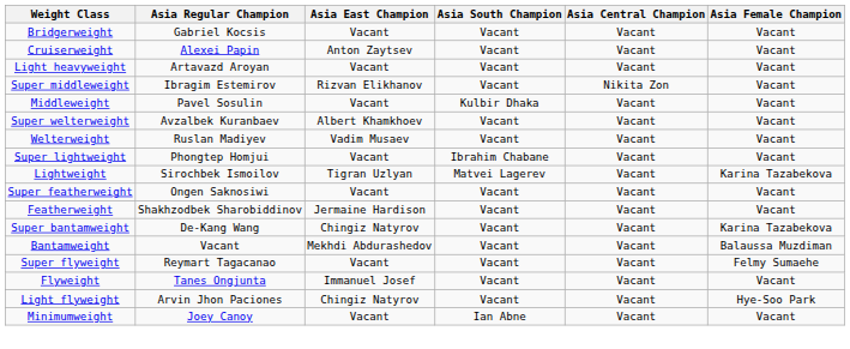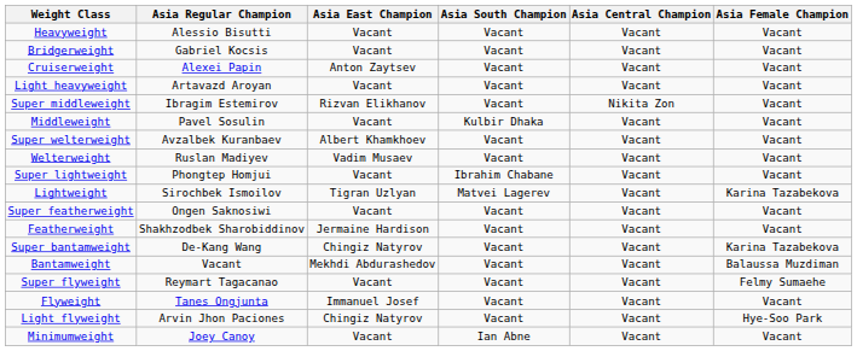 <table class="wikitable">
 <tr>
 <th style="text-align: center;">Weight Class</th>
 <th style="text-align: center;">Asia Regular Champion</th>
 <th style="text-align: center;">Asia East Champion</th>
 <th style="text-align: center;">Asia South Champion</th>
 <th style="text-align: center;">Asia Central Champion</th>
 <th style="text-align: center;">Asia Female Champion</th>
+</tr>
+<tr>
+<td style="text-align: center;"><a href='#'>Heavyweight</a></td>
+<td style="text-align: center;">Alessio Bisutti</td>
+<td style="text-align: center;">Vacant</td>
+<td style="text-align: center;">Vacant</td>
+<td style="text-align: center;">Vacant</td>
+<td style="text-align: center;">Vacant</td>
 </tr>
 <tr>
 <td style="text-align: center;"><a href='#'>Bridgerweight</a></td>
 <td style="text-align: center;">Gabriel Kocsis</td>
 <td style="text-align: center;">Vacant</td>
 <td style="text-align: center;">Vacant</td>
 <td style="text-align: center;">Vacant</td>
 <td style="text-align: center;">Vacant</td>
 </tr>
 <tr>
 <td style="text-align: center;"><a href='#'>Cruiserweight</a></td>
 <td style="text-align: center;"><a href='#'>Alexei Papin</a></td>
 <td style="text-align: center;">Anton Zaytsev</td>
 <td style="text-align: center;">Vacant</td>
 <td style="text-align: center;">Vacant</td>
 <td style="text-align: center;">Vacant</td>
 </tr>
 <tr>
 <td style="text-align: center;"><a href='#'>Light heavyweight</a></td>
 <td style="text-align: center;">Artavazd Aroyan</td>
 <td style="text-align: center;">Vacant</td>
 <td style="text-align: center;">Vacant</td>
 <td style="text-align: center;">Vacant</td>
 <td style="text-align: center;">Vacant</td>
 </tr>
 <tr>
 <td style="text-align: center;"><a href='#'>Super middleweight</a></td>
 <td style="text-align: center;">Ibragim Estemirov</td>
 <td style="text-align: center;">Rizvan Elikhanov</td>
 <td style="text-align: center;">Vacant</td>
 <td style="text-align: center;">Nikita Zon</td>
 <td style="text-align: center;">Vacant</td>
 </tr>
 <tr>
 <td style="text-align: center;"><a href='#'>Middleweight</a></td>
 <td style="text-align: center;">Pavel Sosulin</td>
 <td style="text-align: center;">Vacant</td>
 <td style="text-align: center;">Kulbir Dhaka</td>
 <td style="text-align: center;">Vacant</td>
 <td style="text-align: center;">Vacant</td>
 </tr>
 <tr>
 <td style="text-align: center;"><a href='#'>Super welterweight</a></td>
 <td style="text-align: center;">Avzalbek Kuranbaev</td>
 <td style="text-align: center;">Albert Khamkhoev</td>
 <td style="text-align: center;">Vacant</td>
 <td style="text-align: center;">Vacant</td>
 <td style="text-align: center;">Vacant</td>
 </tr>
 <tr>
 <td style="text-align: center;"><a href='#'>Welterweight</a></td>
 <td style="text-align: center;">Ruslan Madiyev</td>
 <td style="text-align: center;">Vadim Musaev</td>
 <td style="text-align: center;">Vacant</td>
 <td style="text-align: center;">Vacant</td>
 <td style="text-align: center;">Vacant</td>
 </tr>
 <tr>
 <td style="text-align: center;"><a href='#'>Super lightweight</a></td>
 <td style="text-align: center;">Phongtep Homjui</td>
 <td style="text-align: center;">Vacant</td>
 <td style="text-align: center;">Ibrahim Chabane</td>
 <td style="text-align: center;">Vacant</td>
 <td style="text-align: center;">Vacant</td>
 </tr>
 <tr>
 <td style="text-align: center;"><a href='#'>Lightweight</a></td>
 <td style="text-align: center;">Sirochbek Ismoilov</td>
 <td style="text-align: center;">Tigran Uzlyan</td>
 <td style="text-align: center;">Matvei Lagerev</td>
 <td style="text-align: center;">Vacant</td>
 <td style="text-align: center;">Karina Tazabekova</td>
 </tr>
 <tr>
 <td style="text-align: center;"><a href='#'>Super featherweight</a></td>
 <td style="text-align: center;">Ongen Saknosiwi</td>
 <td style="text-align: center;">Vacant</td>
 <td style="text-align: center;">Vacant</td>
 <td style="text-align: center;">Vacant</td>
 <td style="text-align: center;">Vacant</td>
 </tr>
 <tr>
 <td style="text-align: center;"><a href='#'>Featherweight</a></td>
 <td style="text-align: center;">Shakhzodbek Sharobiddinov</td>
 <td style="text-align: center;">Jermaine Hardison</td>
 <td style="text-align: center;">Vacant</td>
 <td style="text-align: center;">Vacant</td>
 <td style="text-align: center;">Vacant</td>
 </tr>
 <tr>
 <td style="text-align: center;"><a href='#'>Super bantamweight</a></td>
 <td style="text-align: center;">De-Kang Wang</td>
 <td style="text-align: center;">Chingiz Natyrov</td>
 <td style="text-align: center;">Vacant</td>
 <td style="text-align: center;">Vacant</td>
 <td style="text-align: center;">Karina Tazabekova</td>
 </tr>
 <tr>
 <td style="text-align: center;"><a href='#'>Bantamweight</a></td>
 <td style="text-align: center;">Vacant</td>
 <td style="text-align: center;">Mekhdi Abdurashedov</td>
 <td style="text-align: center;">Vacant</td>
 <td style="text-align: center;">Vacant</td>
 <td style="text-align: center;">Balaussa Muzdiman</td>
 </tr>
 <tr>
 <td style="text-align: center;"><a href='#'>Super flyweight</a></td>
 <td style="text-align: center;">Reymart Tagacanao</td>
 <td style="text-align: center;">Vacant</td>
 <td style="text-align: center;">Vacant</td>
 <td style="text-align: center;">Vacant</td>
 <td style="text-align: center;">Felmy Sumaehe</td>
 </tr>
 <tr>
 <td style="text-align: center;"><a href='#'>Flyweight</a></td>
 <td style="text-align: center;"><a href='#'>Tanes Ongjunta</a></td>
 <td style="text-align: center;">Immanuel Josef</td>
 <td style="text-align: center;">Vacant</td>
 <td style="text-align: center;">Vacant</td>
 <td style="text-align: center;">Vacant</td>
 </tr>
 <tr>
 <td style="text-align: center;"><a href='#'>Light flyweight</a></td>
 <td style="text-align: center;">Arvin Jhon Paciones</td>
 <td style="text-align: center;">Chingiz Natyrov</td>
 <td style="text-align: center;">Vacant</td>
 <td style="text-align: center;">Vacant</td>
 <td style="text-align: center;">Hye-Soo Park</td>
 </tr>
 <tr>
 <td style="text-align: center;"><a href='#'>Minimumweight</a></td>
 <td style="text-align: center;"><a href='#'>Joey Canoy</a></td>
 <td style="text-align: center;">Vacant</td>
 <td style="text-align: center;">Ian Abne</td>
 <td style="text-align: center;">Vacant</td>
 <td style="text-align: center;">Vacant</td>
 </tr>
 </table>
